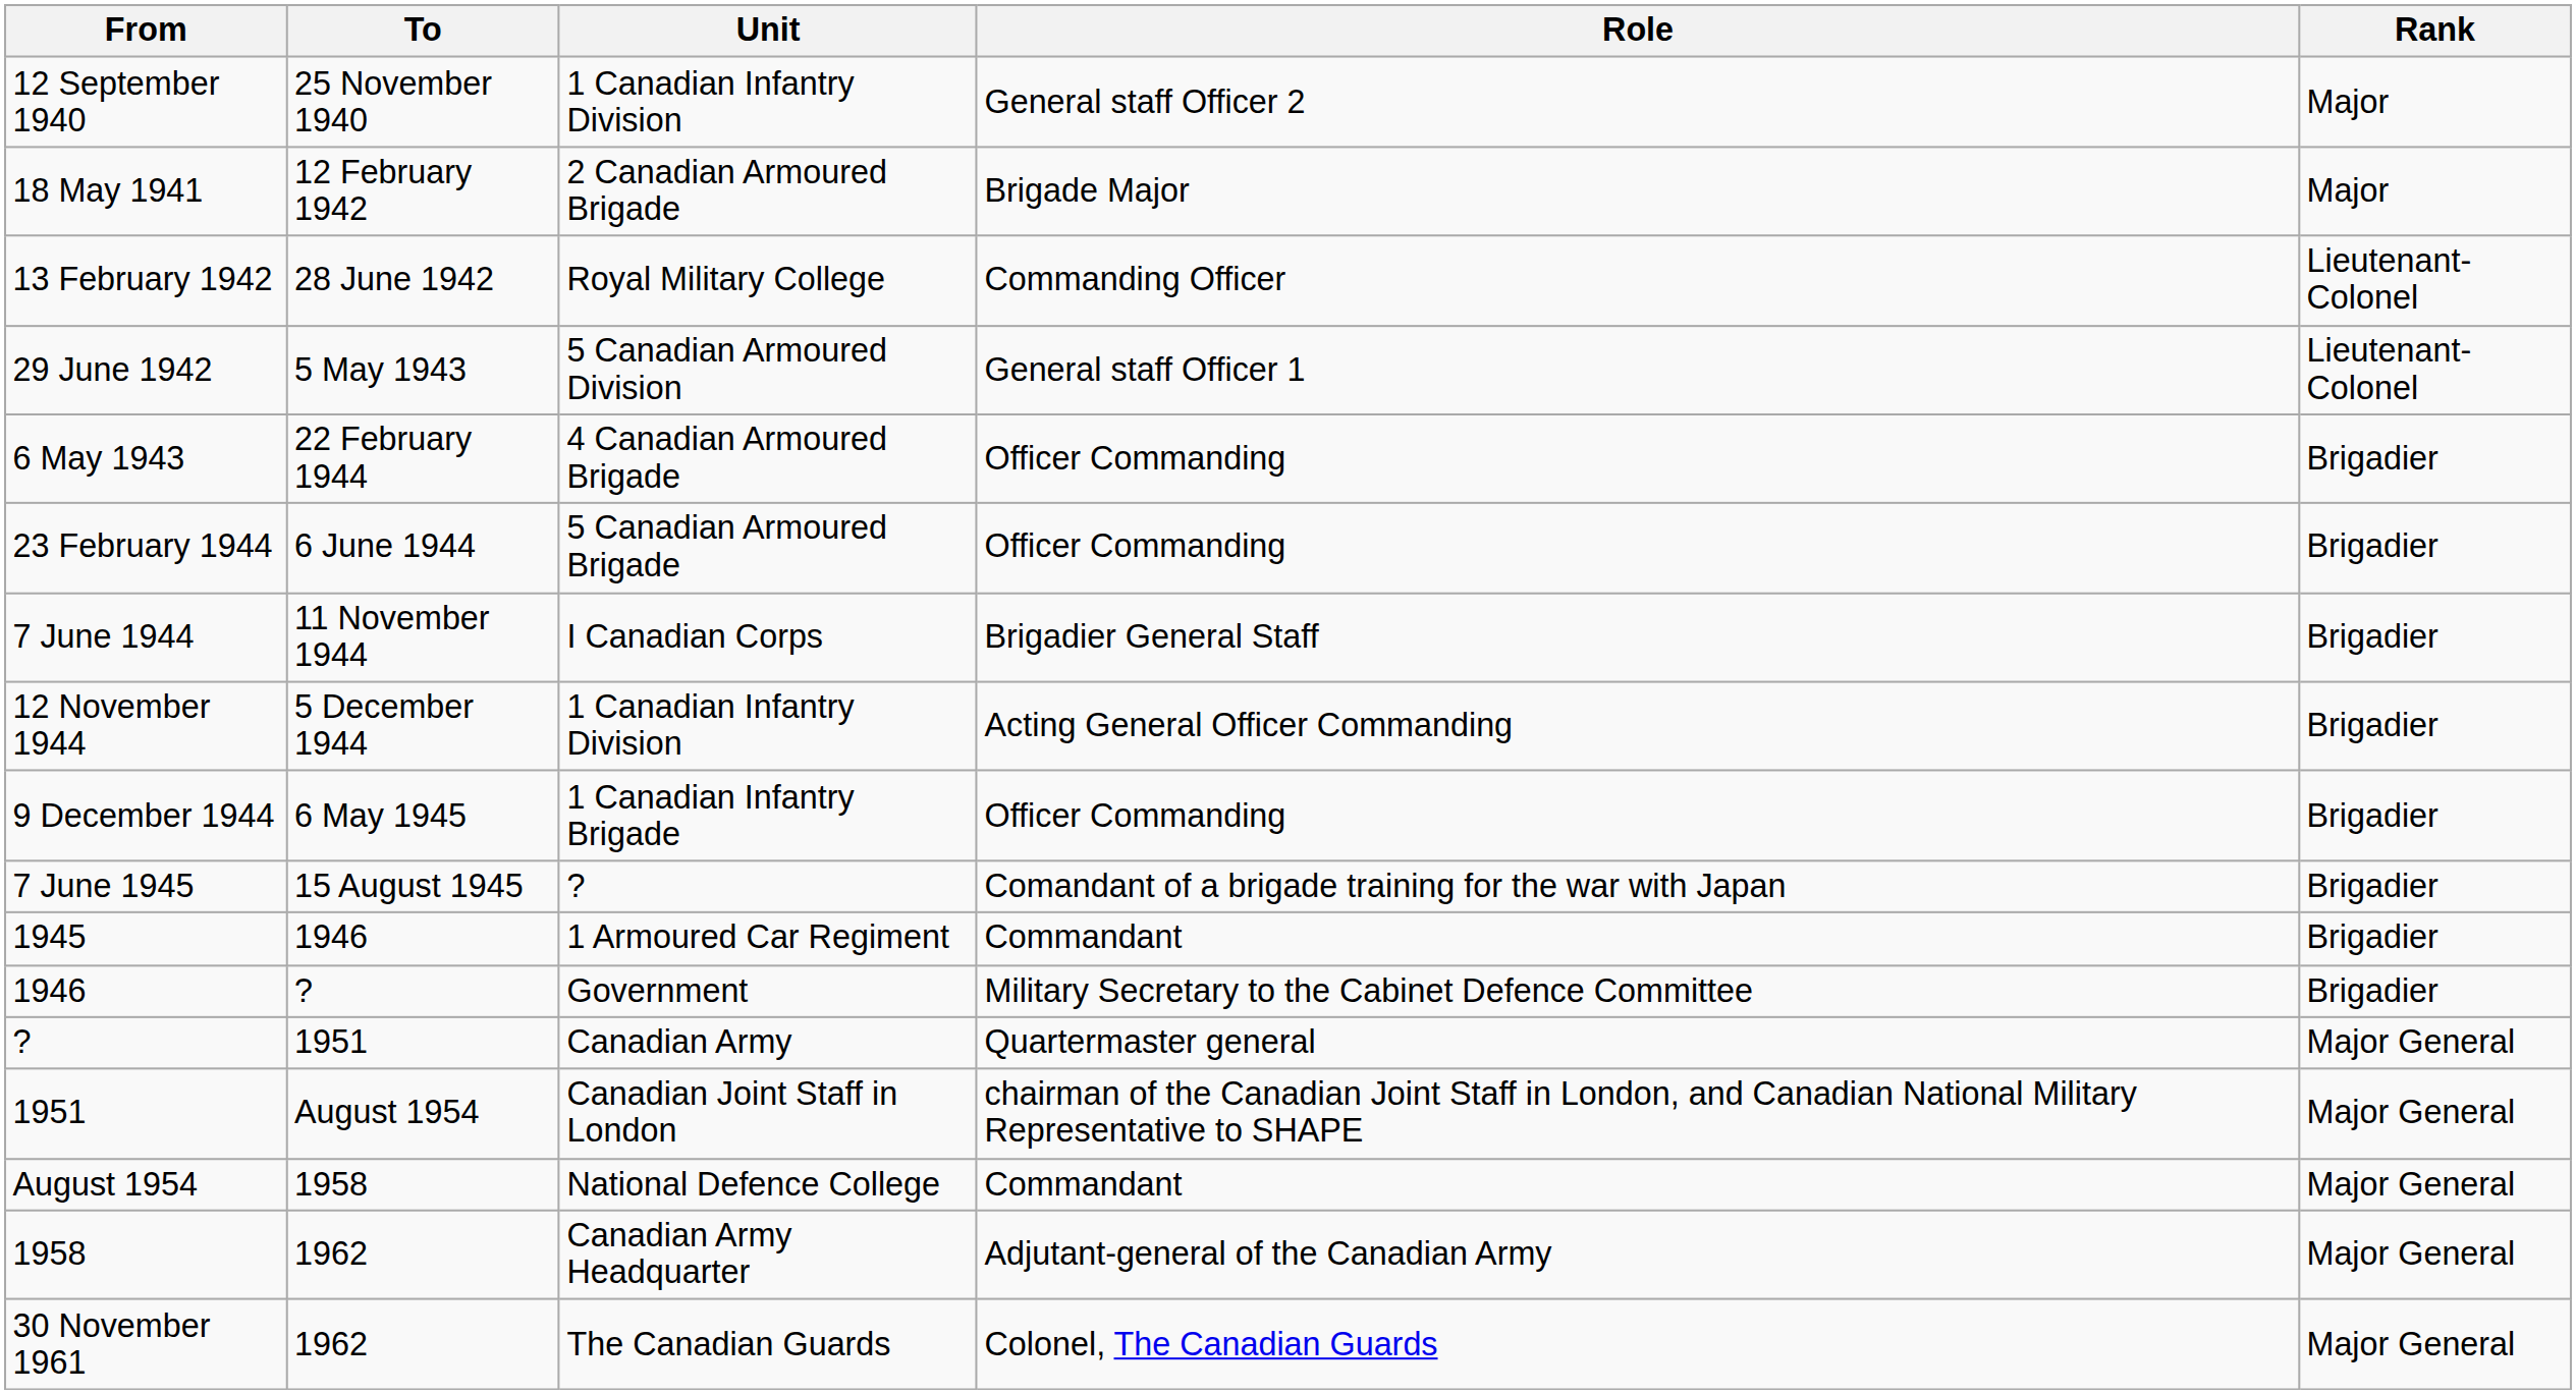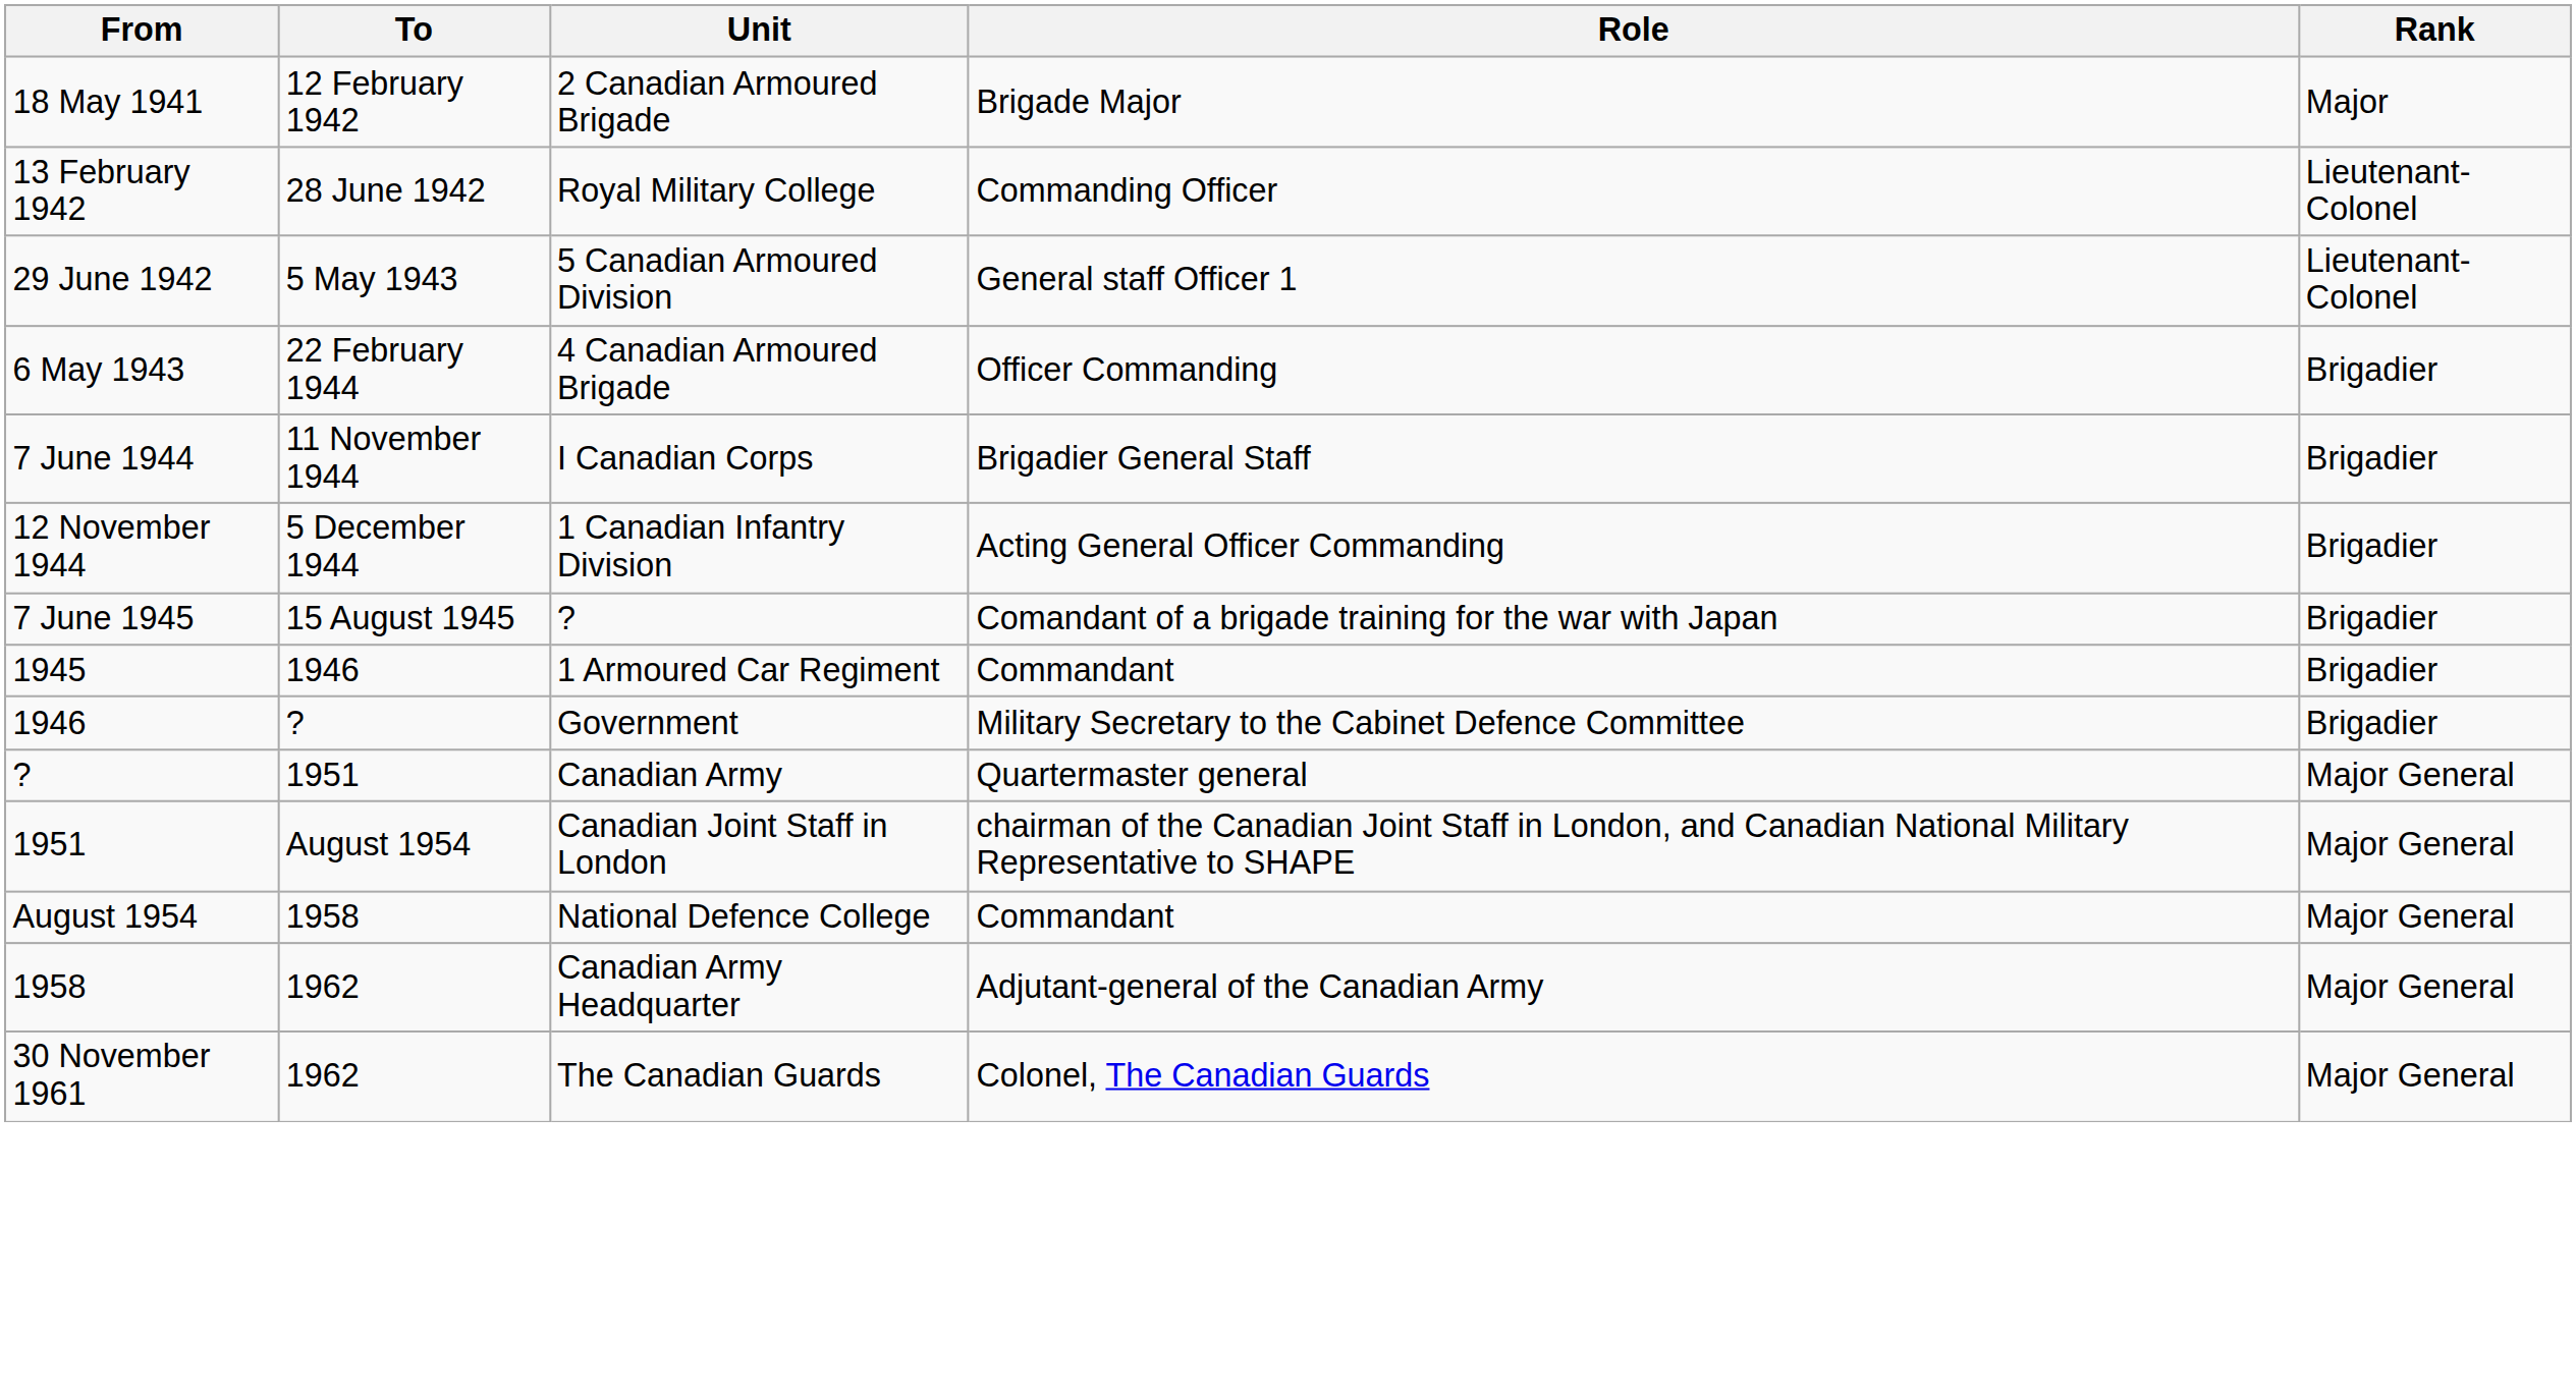 <table class="wikitable">
 <tr>
 <th>From</th>
 <th>To</th>
 <th>Unit</th>
 <th>Role</th>
 <th>Rank</th>
-</tr>
-<tr>
-<td>12 September 1940</td>
-<td>25 November 1940</td>
-<td>1 Canadian Infantry Division</td>
-<td>General staff Officer 2</td>
-<td>Major</td>
 </tr>
 <tr>
 <td>18 May 1941</td>
 <td>12 February 1942</td>
 <td>2 Canadian Armoured Brigade</td>
 <td>Brigade Major</td>
 <td>Major</td>
 </tr>
 <tr>
 <td>13 February 1942</td>
 <td>28 June 1942</td>
 <td>Royal Military College</td>
 <td>Commanding Officer</td>
 <td>Lieutenant-Colonel</td>
 </tr>
 <tr>
 <td>29 June 1942</td>
 <td>5 May 1943</td>
 <td>5 Canadian Armoured Division</td>
 <td>General staff Officer 1</td>
 <td>Lieutenant-Colonel</td>
 </tr>
 <tr>
 <td>6 May 1943</td>
 <td>22 February 1944</td>
 <td>4 Canadian Armoured Brigade</td>
 <td>Officer Commanding</td>
 <td>Brigadier</td>
 </tr>
 <tr>
-<td>23 February 1944</td>
-<td>6 June 1944</td>
-<td>5 Canadian Armoured Brigade</td>
-<td>Officer Commanding</td>
-<td>Brigadier</td>
-</tr>
-<tr>
 <td>7 June 1944</td>
 <td>11 November 1944</td>
 <td>I Canadian Corps</td>
 <td>Brigadier General Staff</td>
 <td>Brigadier</td>
 </tr>
 <tr>
 <td>12 November 1944</td>
 <td>5 December 1944</td>
 <td>1 Canadian Infantry Division</td>
 <td>Acting General Officer Commanding</td>
-<td>Brigadier</td>
-</tr>
-<tr>
-<td>9 December 1944</td>
-<td>6 May 1945</td>
-<td>1 Canadian Infantry Brigade</td>
-<td>Officer Commanding</td>
 <td>Brigadier</td>
 </tr>
 <tr>
 <td>7 June 1945</td>
 <td>15 August 1945</td>
 <td>?</td>
 <td>Comandant of a brigade training for the war with Japan</td>
 <td>Brigadier</td>
 </tr>
 <tr>
 <td>1945</td>
 <td>1946</td>
 <td>1 Armoured Car Regiment</td>
 <td>Commandant</td>
 <td>Brigadier</td>
 </tr>
 <tr>
 <td>1946</td>
 <td>?</td>
 <td>Government</td>
 <td>Military Secretary to the Cabinet Defence Committee</td>
 <td>Brigadier</td>
 </tr>
 <tr>
 <td>?</td>
 <td>1951</td>
 <td>Canadian Army</td>
 <td>Quartermaster general</td>
 <td>Major General</td>
 </tr>
 <tr>
 <td>1951</td>
 <td>August 1954</td>
 <td>Canadian Joint Staff in London</td>
 <td>chairman of the Canadian Joint Staff in London, and Canadian National Military Representative to SHAPE</td>
 <td>Major General</td>
 </tr>
 <tr>
 <td>August 1954</td>
 <td>1958</td>
 <td>National Defence College</td>
 <td>Commandant</td>
 <td>Major General</td>
 </tr>
 <tr>
 <td>1958</td>
 <td>1962</td>
 <td>Canadian Army Headquarter</td>
 <td>Adjutant-general of the Canadian Army</td>
 <td>Major General</td>
 </tr>
 <tr>
 <td>30 November 1961</td>
 <td>1962</td>
 <td>The Canadian Guards</td>
 <td>Colonel, <a href='#'>The Canadian Guards</a></td>
 <td>Major General</td>
 </tr>
 </table>
